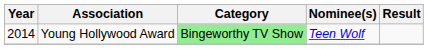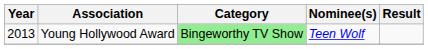 <table class="wikitable sortable">
 <tr>
 <th class=unsortable>Year</th>
 <th>Association</th>
 <th>Category</th>
 <th>Nominee(s)</th>
 <th>Result</th>
 </tr>
 <tr>
-<td>2014</td>
+<td>2013</td>
 <td>Young Hollywood Award</td>
 <td style="background: lightgreen;">Bingeworthy TV Show</td>
 <td><em><a href='#'>Teen Wolf</a></em></td>
 <td></td>
 </tr>
 <tr>
 </tr>
 </table>
